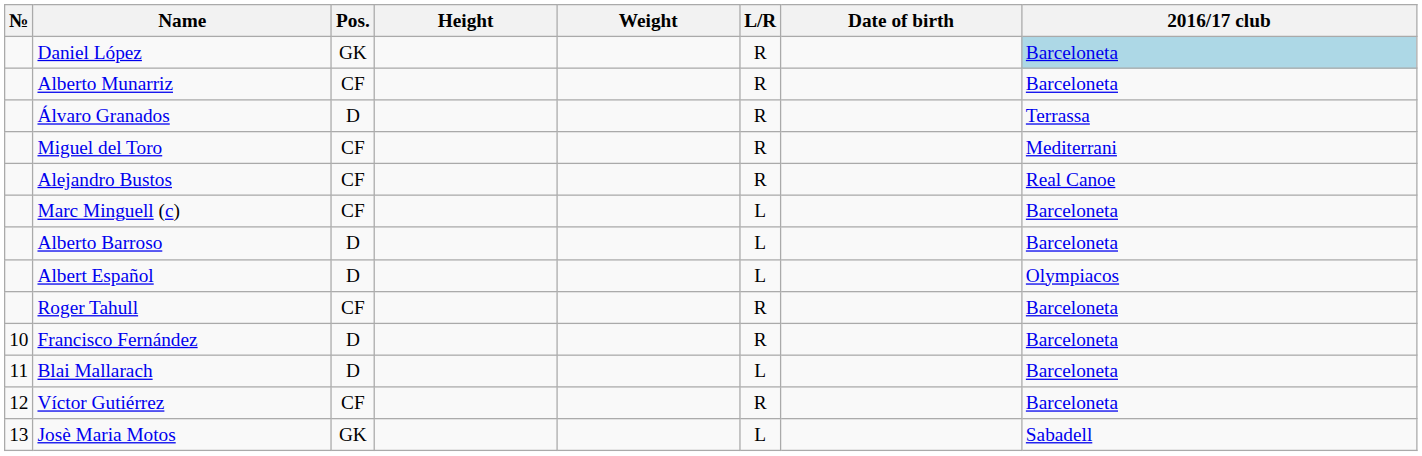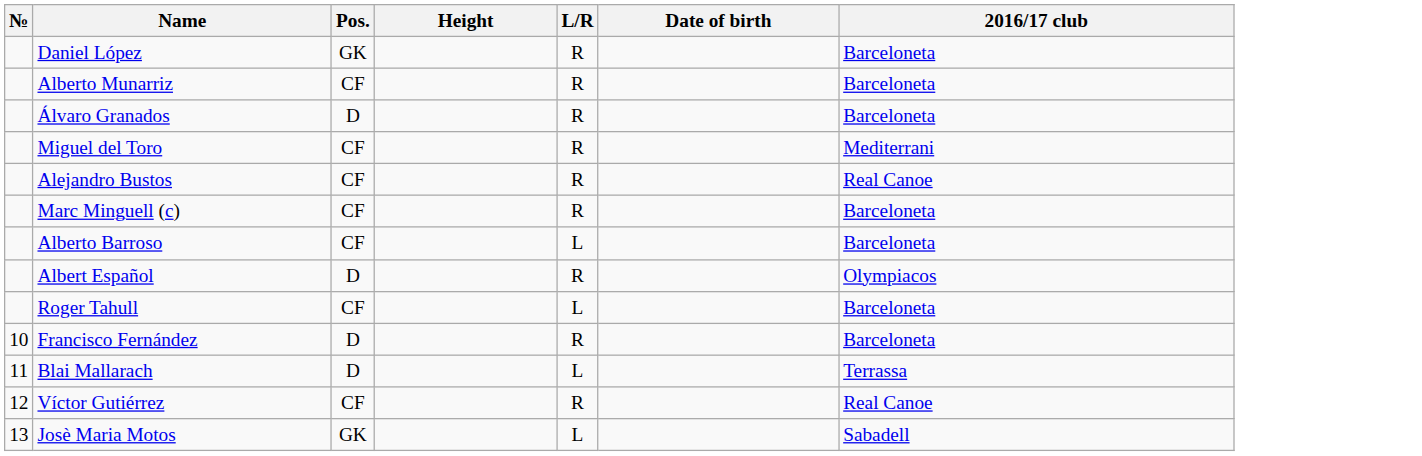 <table class="wikitable sortable" style="font-size:95%; text-align:center;">
 <tr>
 <th>№</th>
 <th style="width:15em">Name</th>
 <th>Pos.</th>
 <th style="width:9em">Height</th>
-<th style="width:9em">Weight</th>
 <th>L/R</th>
 <th style="width:12em">Date of birth</th>
 <th style="width:20em">2016/17 club</th>
 </tr>
 <tr>
 <td></td>
 <td style="text-align:left;"><a href='#'>Daniel López</a></td>
 <td>GK</td>
 <td></td>
-<td></td>
 <td>R</td>
 <td style="text-align:right;"></td>
-<td style="background: lightblue; text-align:left;"> <a href='#'>Barceloneta</a></td>
+<td style="text-align:left;"> <a href='#'>Barceloneta</a></td>
 </tr>
 <tr>
 <td></td>
 <td style="text-align:left;"><a href='#'>Alberto Munarriz</a></td>
 <td>CF</td>
-<td></td>
 <td></td>
 <td>R</td>
 <td style="text-align:right;"></td>
 <td style="text-align:left;"> <a href='#'>Barceloneta</a></td>
 </tr>
 <tr>
 <td></td>
 <td style="text-align:left;"><a href='#'>Álvaro Granados</a></td>
 <td>D</td>
 <td></td>
-<td></td>
 <td>R</td>
 <td style="text-align:right;"></td>
-<td style="text-align:left;"> <a href='#'>Terrassa</a></td>
+<td style="text-align:left;"> <a href='#'>Barceloneta</a></td>
 </tr>
 <tr>
 <td></td>
 <td style="text-align:left;"><a href='#'>Miguel del Toro</a></td>
 <td>CF</td>
-<td></td>
 <td></td>
 <td>R</td>
 <td style="text-align:right;"></td>
 <td style="text-align:left;"> <a href='#'>Mediterrani</a></td>
 </tr>
 <tr>
 <td></td>
 <td style="text-align:left;"><a href='#'>Alejandro Bustos</a></td>
 <td>CF</td>
 <td></td>
-<td></td>
 <td>R</td>
 <td style="text-align:right;"></td>
 <td style="text-align:left;"> <a href='#'>Real Canoe</a></td>
 </tr>
 <tr>
 <td></td>
 <td style="text-align:left;"><a href='#'>Marc Minguell</a> (<a href='#'>c</a>)</td>
 <td>CF</td>
 <td></td>
-<td></td>
-<td>L</td>
+<td>R</td>
 <td style="text-align:right;"></td>
 <td style="text-align:left;"> <a href='#'>Barceloneta</a></td>
 </tr>
 <tr>
 <td></td>
 <td style="text-align:left;"><a href='#'>Alberto Barroso</a></td>
-<td>D</td>
-<td></td>
+<td>CF</td>
 <td></td>
 <td>L</td>
 <td style="text-align:right;"></td>
 <td style="text-align:left;"> <a href='#'>Barceloneta</a></td>
 </tr>
 <tr>
 <td></td>
 <td style="text-align:left;"><a href='#'>Albert Español</a></td>
 <td>D</td>
 <td></td>
-<td></td>
-<td>L</td>
+<td>R</td>
 <td style="text-align:right;"></td>
 <td style="text-align:left;"> <a href='#'>Olympiacos</a></td>
 </tr>
 <tr>
 <td></td>
 <td style="text-align:left;"><a href='#'>Roger Tahull</a></td>
 <td>CF</td>
 <td></td>
-<td></td>
-<td>R</td>
+<td>L</td>
 <td style="text-align:right;"></td>
 <td style="text-align:left;"> <a href='#'>Barceloneta</a></td>
 </tr>
 <tr>
 <td>10</td>
 <td style="text-align:left;"><a href='#'>Francisco Fernández</a></td>
 <td>D</td>
-<td></td>
 <td></td>
 <td>R</td>
 <td style="text-align:right;"></td>
 <td style="text-align:left;"> <a href='#'>Barceloneta</a></td>
 </tr>
 <tr>
 <td>11</td>
 <td style="text-align:left;"><a href='#'>Blai Mallarach</a></td>
 <td>D</td>
 <td></td>
-<td></td>
 <td>L</td>
 <td style="text-align:right;"></td>
-<td style="text-align:left;"> <a href='#'>Barceloneta</a></td>
+<td style="text-align:left;"> <a href='#'>Terrassa</a></td>
 </tr>
 <tr>
 <td>12</td>
 <td style="text-align:left;"><a href='#'>Víctor Gutiérrez</a></td>
 <td>CF</td>
 <td></td>
-<td></td>
 <td>R</td>
 <td style="text-align:right;"></td>
-<td style="text-align:left;"> <a href='#'>Barceloneta</a></td>
+<td style="text-align:left;"> <a href='#'>Real Canoe</a></td>
 </tr>
 <tr>
 <td>13</td>
 <td style="text-align:left;"><a href='#'>Josè Maria Motos</a></td>
 <td>GK</td>
 <td></td>
-<td></td>
 <td>L</td>
 <td style="text-align:right;"></td>
 <td style="text-align:left;"> <a href='#'>Sabadell</a></td>
 </tr>
 </table>
